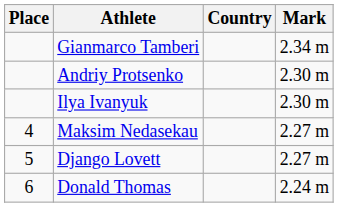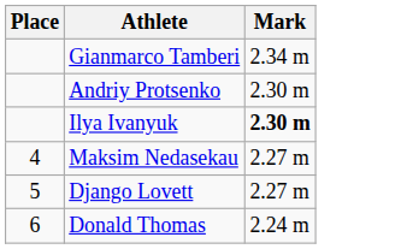 <table class="wikitable">
 <tr>
 <th>Place</th>
 <th>Athlete</th>
-<th>Country</th>
 <th>Mark</th>
 </tr>
 <tr>
 <td align=center></td>
 <td><a href='#'>Gianmarco Tamberi</a></td>
-<td></td>
 <td>2.34 m</td>
 </tr>
 <tr>
 <td align=center></td>
 <td><a href='#'>Andriy Protsenko</a></td>
-<td></td>
 <td>2.30 m</td>
 </tr>
 <tr>
 <td align=center></td>
 <td><a href='#'>Ilya Ivanyuk</a></td>
-<td></td>
-<td>2.30 m</td>
+<td><strong>2.30 m</strong></td>
 </tr>
 <tr>
 <td align=center>4</td>
 <td><a href='#'>Maksim Nedasekau</a></td>
-<td></td>
 <td>2.27 m</td>
 </tr>
 <tr>
 <td align=center>5</td>
 <td><a href='#'>Django Lovett</a></td>
-<td></td>
 <td>2.27 m</td>
 </tr>
 <tr>
 <td align=center>6</td>
 <td><a href='#'>Donald Thomas</a></td>
-<td></td>
 <td>2.24 m</td>
 </tr>
 </table>
